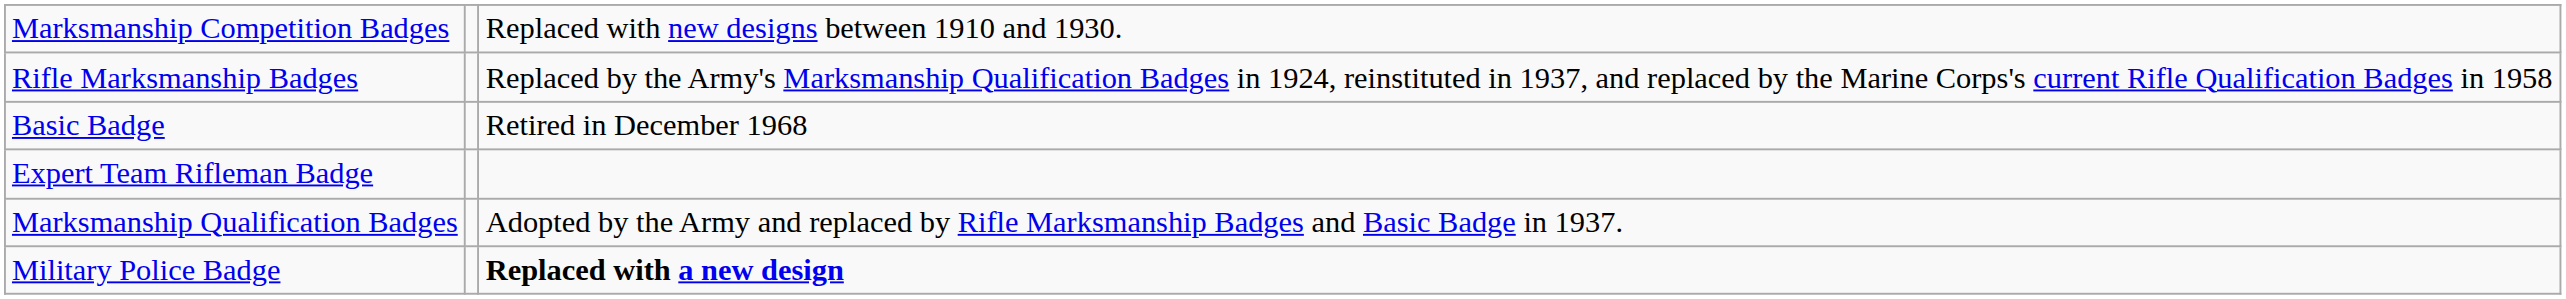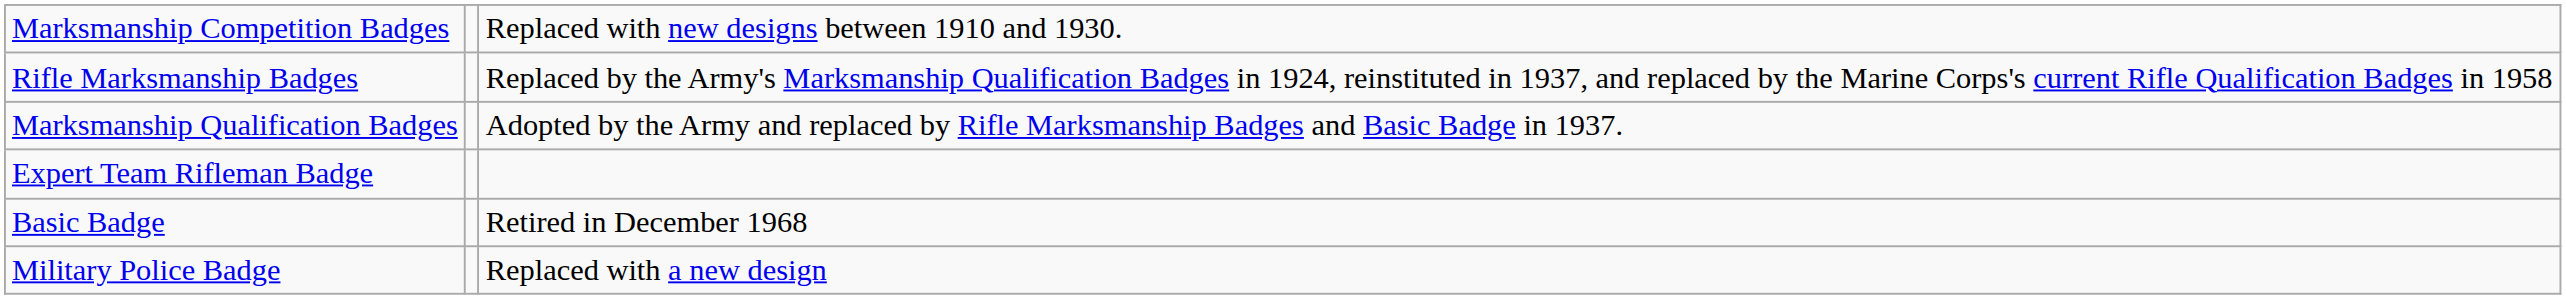 <table class="wikitable">
 <tr>
 <td align="left"><a href='#'>Marksmanship Competition Badges</a></td>
 <td align="center"></td>
 <td>Replaced with <a href='#'>new designs</a> between 1910 and 1930.</td>
 </tr>
 <tr>
 <td align="left"><a href='#'>Rifle Marksmanship Badges</a></td>
 <td align="center"></td>
 <td>Replaced by the Army's <a href='#'>Marksmanship Qualification Badges</a> in 1924, reinstituted in 1937, and replaced by the Marine Corps's <a href='#'>current Rifle Qualification Badges</a> in 1958</td>
 </tr>
 <tr>
-<td align="left"><a href='#'>Basic Badge</a></td>
+<td align="left"><a href='#'>Marksmanship Qualification Badges</a></td>
 <td align="center"></td>
-<td>Retired in December 1968</td>
+<td>Adopted by the Army and replaced by <a href='#'>Rifle Marksmanship Badges</a> and <a href='#'>Basic Badge</a> in 1937.</td>
 </tr>
 <tr>
 <td align="left"><a href='#'>Expert Team Rifleman Badge</a></td>
 <td align="center"></td>
 </tr>
 <tr>
-<td align="left"><a href='#'>Marksmanship Qualification Badges</a></td>
+<td align="left"><a href='#'>Basic Badge</a></td>
 <td align="center"></td>
-<td>Adopted by the Army and replaced by <a href='#'>Rifle Marksmanship Badges</a> and <a href='#'>Basic Badge</a> in 1937.</td>
+<td>Retired in December 1968</td>
 </tr>
 <tr>
 <td align="left"><a href='#'>Military Police Badge</a></td>
 <td align="center"></td>
-<td><strong>Replaced with <a href='#'>a new design</a></strong></td>
+<td>Replaced with <a href='#'>a new design</a></td>
 </tr>
 </table>
